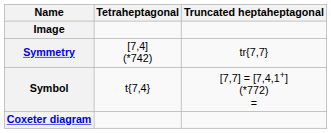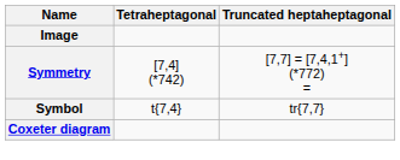 <table class=wikitable>
 <tr align=center>
 <th>Name</th>
 <th>Tetraheptagonal</th>
 <th>Truncated heptaheptagonal</th>
 </tr>
 <tr align=center>
 <th>Image</th>
 <td></td>
 <td></td>
 </tr>
 <tr align=center>
 <th><a href='#'>Symmetry</a></th>
 <td>[7,4]<br>(*742)<br></td>
-<td>tr{7,7}</td>
+<td>[7,7] = [7,4,1<sup>+</sup>]<br>(*772)<br> = </td>
 </tr>
 <tr align=center>
 <th>Symbol</th>
 <td>t{7,4}</td>
-<td>[7,7] = [7,4,1<sup>+</sup>]<br>(*772)<br> = </td>
+<td>tr{7,7}</td>
 </tr>
 <tr align=center>
 <th><a href='#'>Coxeter diagram</a></th>
 <td></td>
 <td></td>
 </tr>
 </table>
